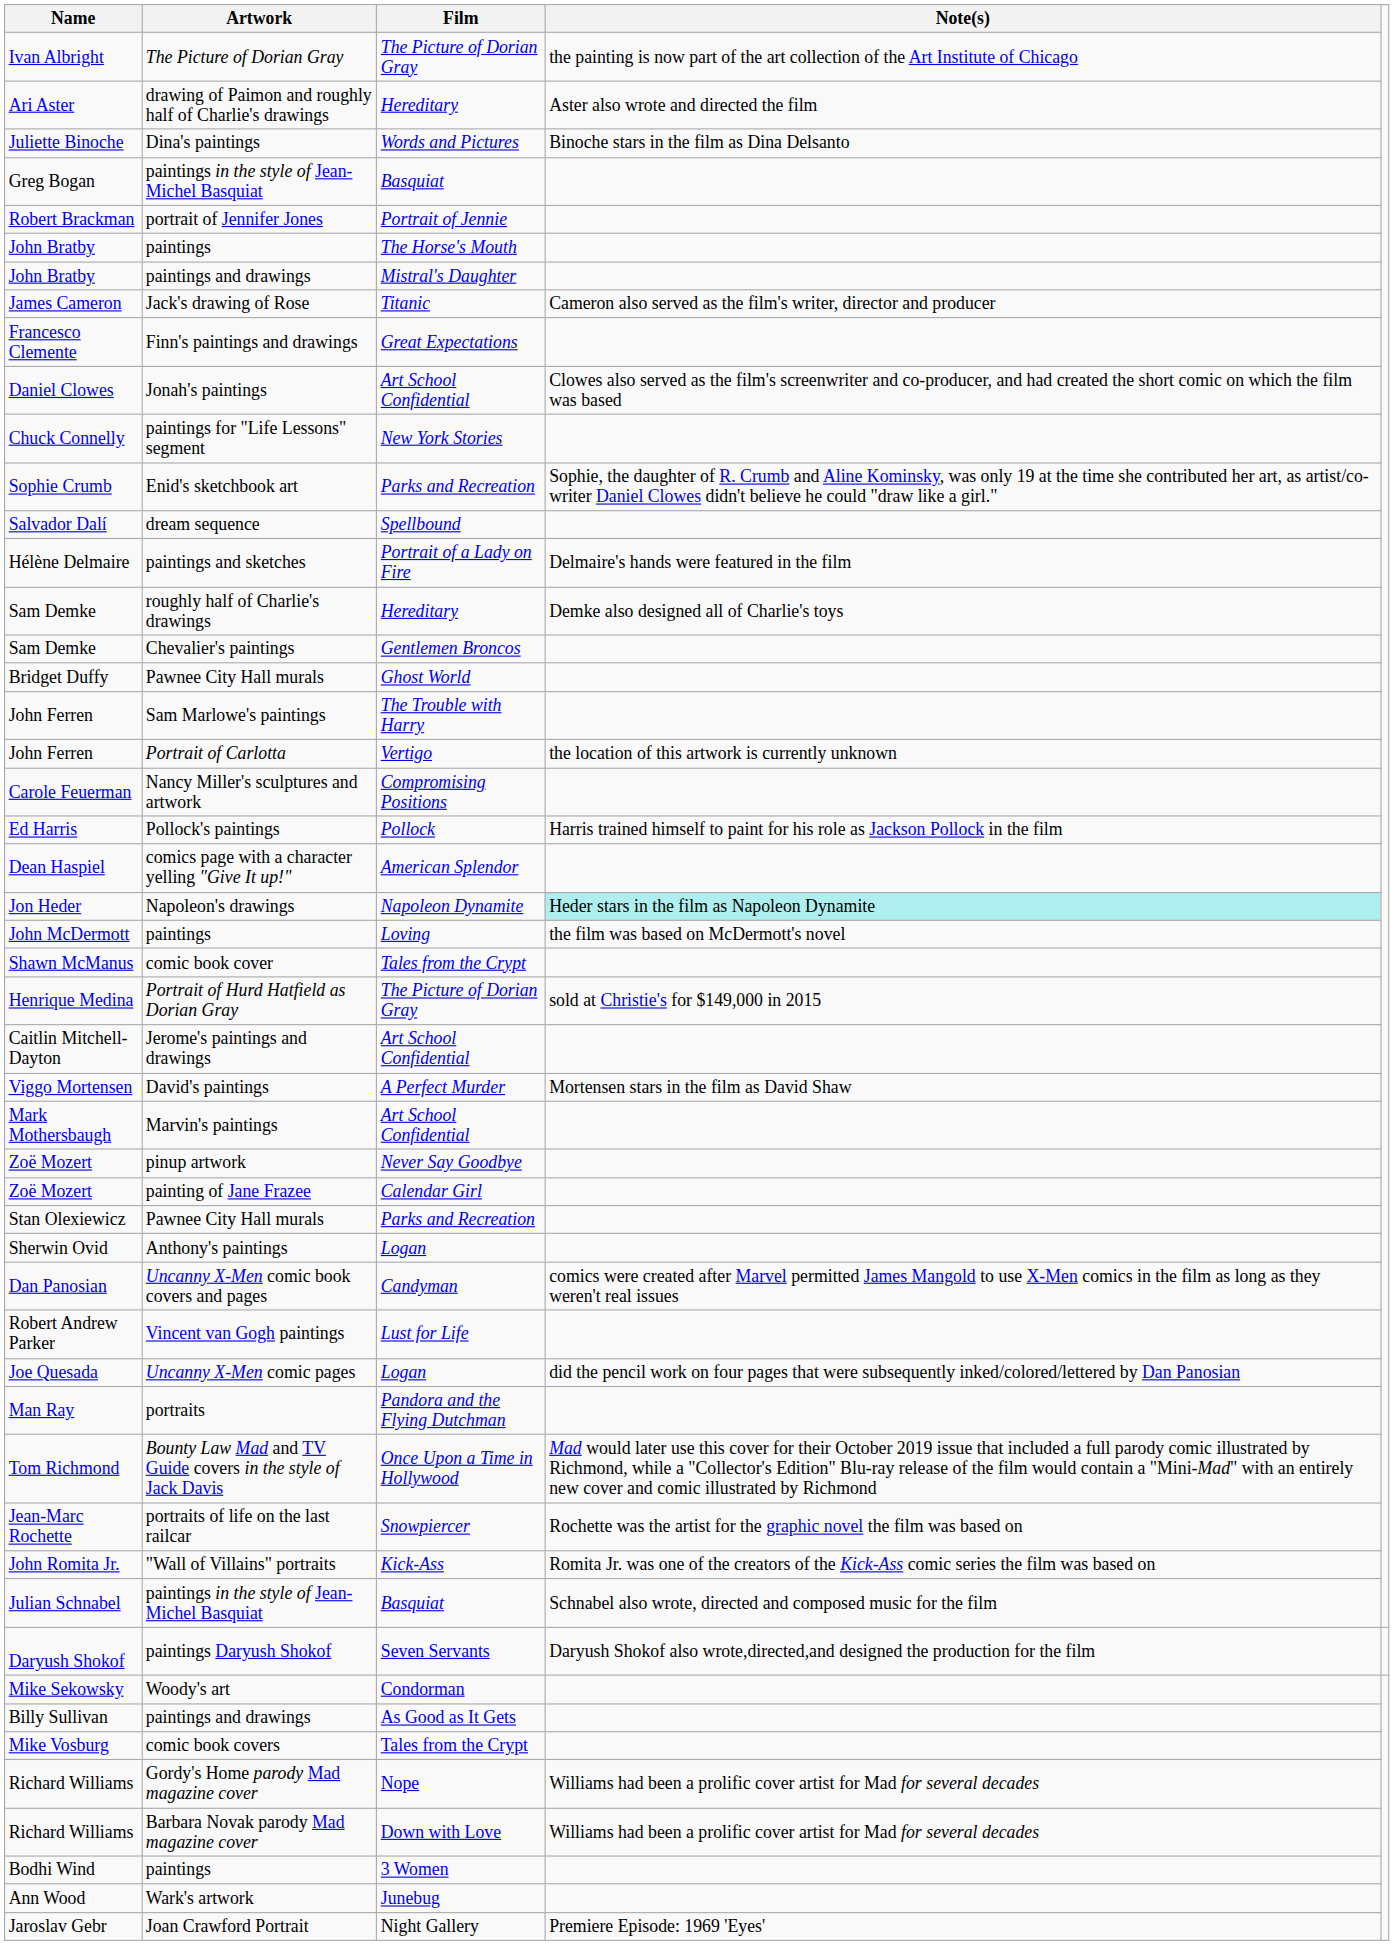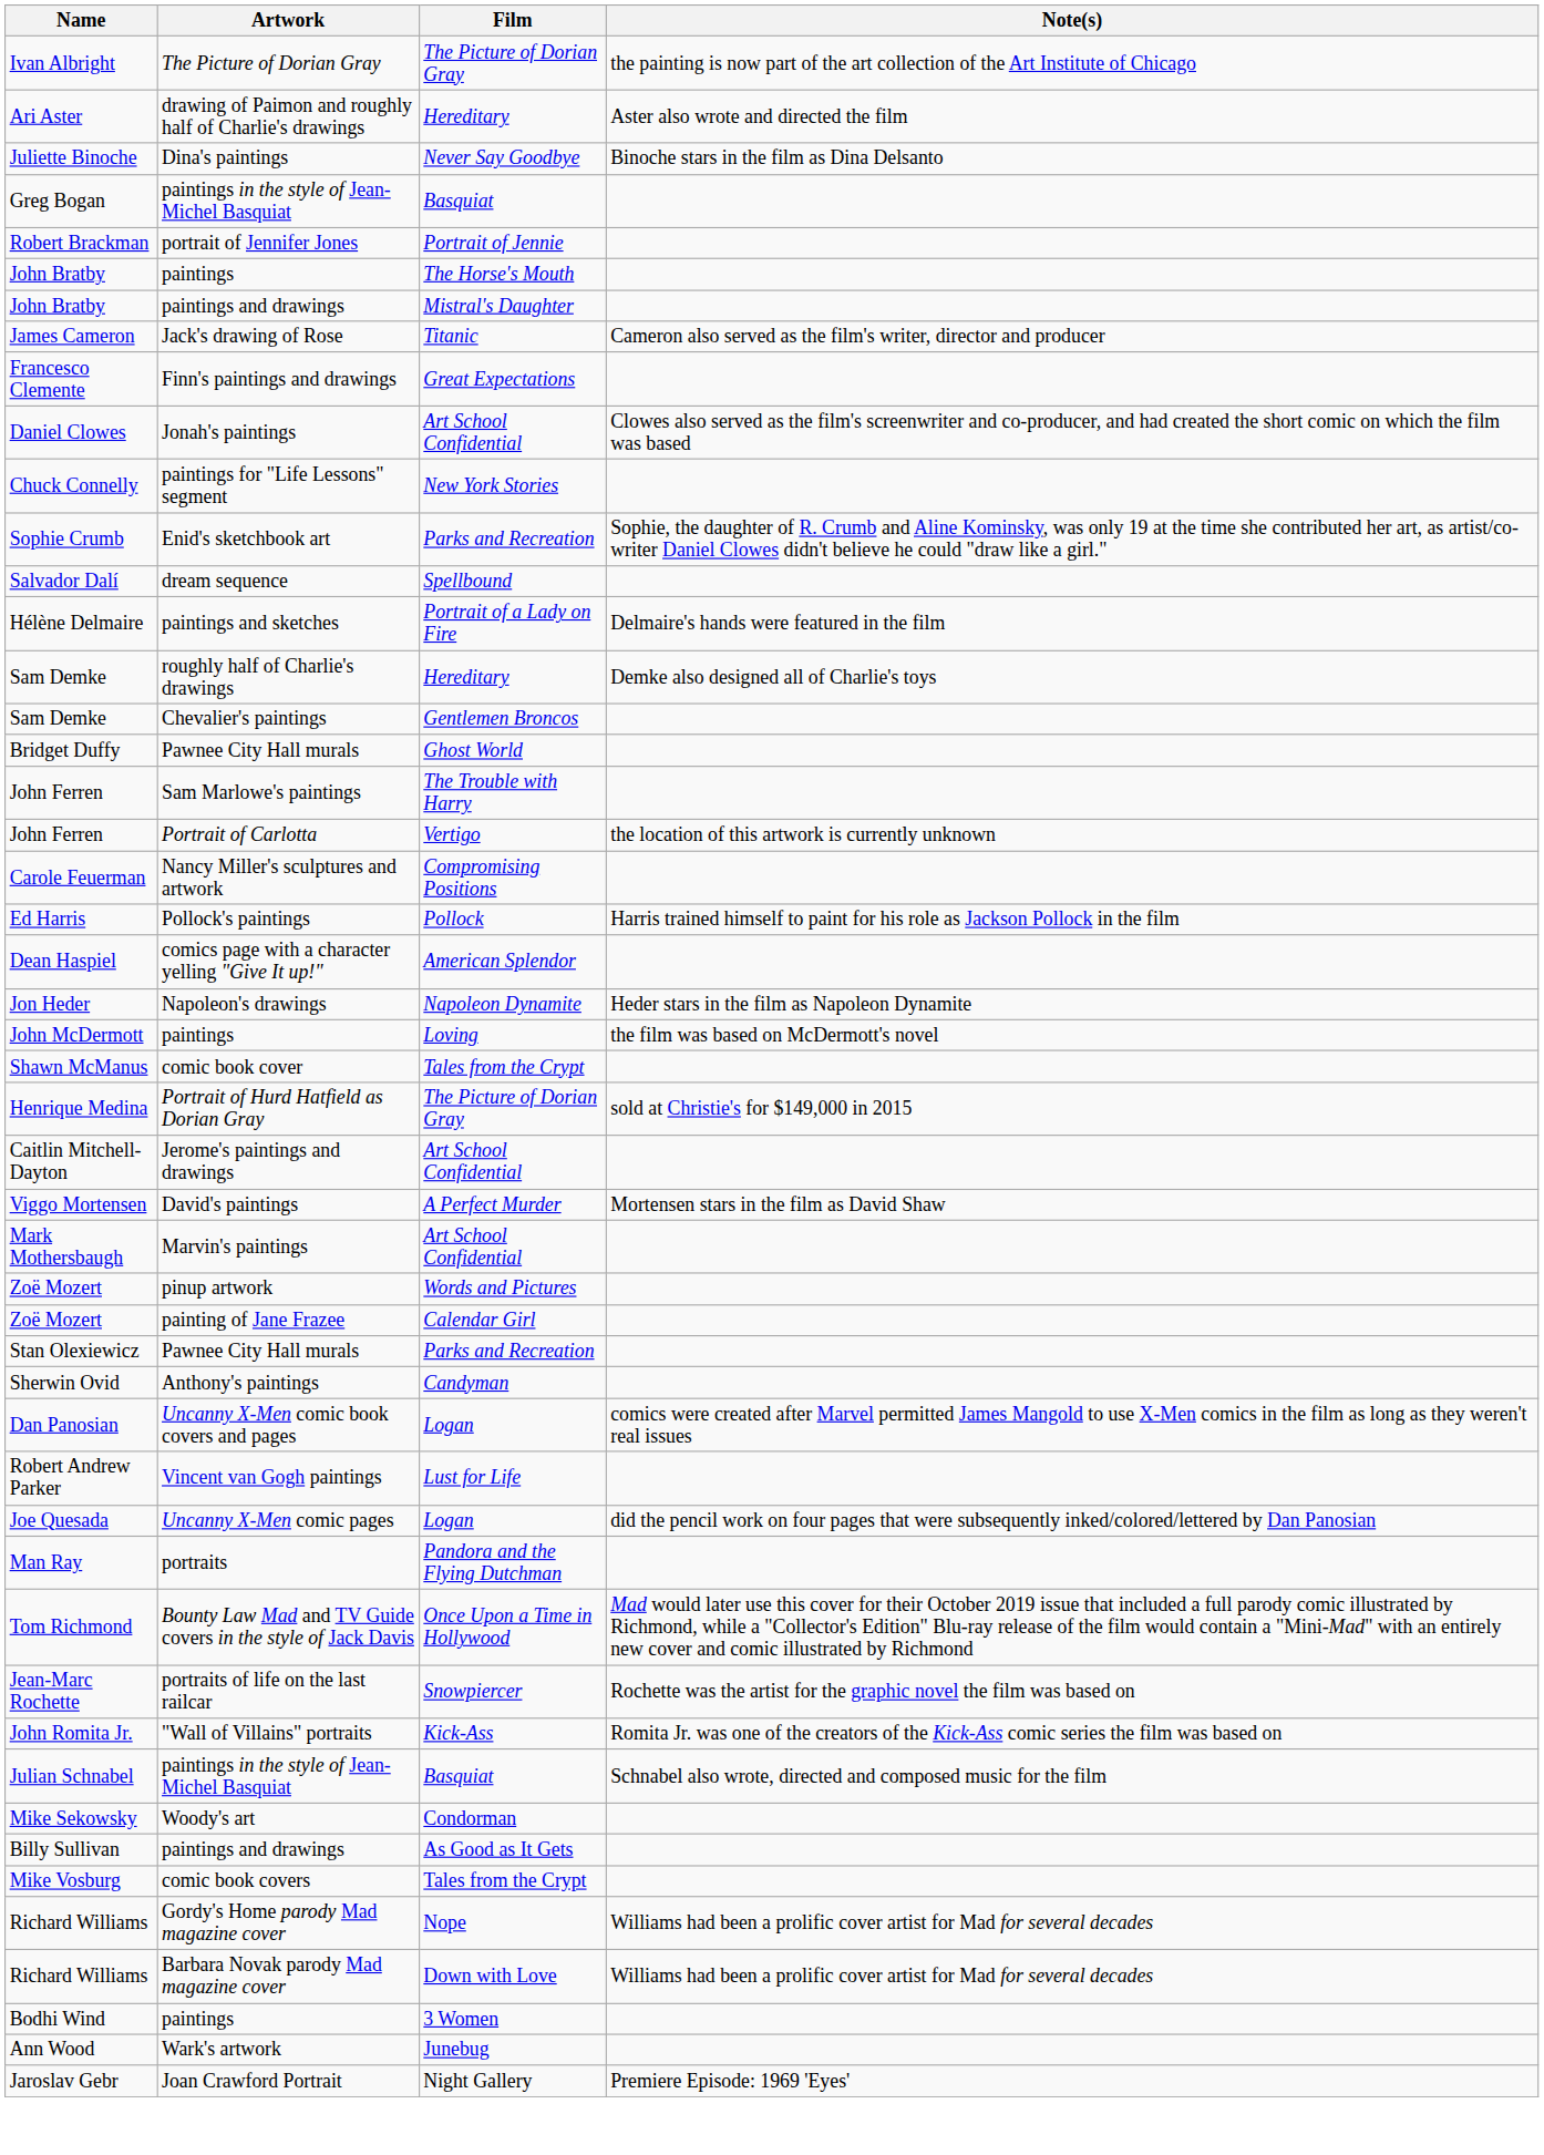 <table class="wikitable sortable">
 <tr>
 <th>Name</th>
 <th class=unsortable>Artwork</th>
 <th>Film</th>
 <th class=unsortable>Note(s)</th>
 </tr>
 <tr>
 <td data-sort-value="Albright, Ivan"><a href='#'>Ivan Albright</a></td>
 <td><em>The Picture of Dorian Gray</em></td>
 <td data-sort-value="Picture of Dorian Gray, The"><em><a href='#'>The Picture of Dorian Gray</a></em></td>
 <td>the painting is now part of the art collection of the <a href='#'>Art Institute of Chicago</a></td>
 </tr>
 <tr>
 <td data-sort-value="Aster, Ari"><a href='#'>Ari Aster</a></td>
 <td>drawing of Paimon and roughly half of Charlie's drawings</td>
 <td><em><a href='#'>Hereditary</a></em></td>
 <td>Aster also wrote and directed the film</td>
 </tr>
 <tr>
 <td data-sort-value="Binoche, Juliette"><a href='#'>Juliette Binoche</a></td>
 <td>Dina's paintings</td>
-<td><em><a href='#'>Words and Pictures</a></em></td>
+<td><em><a href='#'>Never Say Goodbye</a></em></td>
 <td>Binoche stars in the film as Dina Delsanto</td>
 </tr>
 <tr>
 <td data-sort-value="Bogan, Greg">Greg Bogan</td>
 <td>paintings <em>in the style of</em> <a href='#'>Jean-Michel Basquiat</a></td>
 <td><em><a href='#'>Basquiat</a></em></td>
 <td></td>
 </tr>
 <tr>
 <td data-sort-value="Brackman, Robert"><a href='#'>Robert Brackman</a></td>
 <td>portrait of <a href='#'>Jennifer Jones</a></td>
 <td><em><a href='#'>Portrait of Jennie</a></em></td>
 <td></td>
 </tr>
 <tr>
 <td data-sort-value="Bratby, John"><a href='#'>John Bratby</a></td>
 <td>paintings</td>
 <td data-sort-value="Horse's Mouth, The"><em><a href='#'>The Horse's Mouth</a></em></td>
 <td></td>
 </tr>
 <tr>
 <td data-sort-value="Bratby, John"><a href='#'>John Bratby</a></td>
 <td>paintings and drawings</td>
 <td><em><a href='#'>Mistral's Daughter</a></em></td>
 <td></td>
 </tr>
 <tr>
 <td data-sort-value="Cameron, James"><a href='#'>James Cameron</a></td>
 <td>Jack's drawing of Rose</td>
 <td><em><a href='#'>Titanic</a></em></td>
 <td>Cameron also served as the film's writer, director and producer</td>
 </tr>
 <tr>
 <td data-sort-value="Clemente, Francesco"><a href='#'>Francesco Clemente</a></td>
 <td>Finn's paintings and drawings</td>
 <td><em><a href='#'>Great Expectations</a></em></td>
 <td></td>
 </tr>
 <tr>
 <td data-sort-value="Clowes, Daniel"><a href='#'>Daniel Clowes</a></td>
 <td>Jonah's paintings</td>
 <td><em><a href='#'>Art School Confidential</a></em></td>
 <td>Clowes also served as the film's screenwriter and co-producer, and had created the short comic on which the film was based</td>
 </tr>
 <tr>
 <td data-sort-value="Connelly, Chuck"><a href='#'>Chuck Connelly</a></td>
 <td>paintings for "Life Lessons" segment</td>
 <td><em><a href='#'>New York Stories</a></em></td>
 <td></td>
 </tr>
 <tr>
 <td data-sort-value="Crumb, Sophie"><a href='#'>Sophie Crumb</a></td>
 <td>Enid's sketchbook art</td>
 <td><em><a href='#'>Parks and Recreation</a></em></td>
 <td>Sophie, the daughter of <a href='#'>R. Crumb</a> and <a href='#'>Aline Kominsky</a>, was only 19 at the time she contributed her art, as artist/co-writer <a href='#'>Daniel Clowes</a> didn't believe he could "draw like a girl."</td>
 </tr>
 <tr>
 <td data-sort-value="Dalí, Salvador"><a href='#'>Salvador Dalí</a></td>
 <td>dream sequence</td>
 <td><em><a href='#'>Spellbound</a></em></td>
 <td></td>
 </tr>
 <tr>
 <td data-sort-value="Delmaire, Hélène">Hélène Delmaire</td>
 <td>paintings and sketches</td>
 <td><em><a href='#'>Portrait of a Lady on Fire</a></em></td>
 <td>Delmaire's hands were featured in the film</td>
 </tr>
 <tr>
 <td data-sort-value="Demke, Sam">Sam Demke</td>
 <td>roughly half of Charlie's drawings</td>
 <td><em><a href='#'>Hereditary</a></em></td>
 <td>Demke also designed all of Charlie's toys</td>
 </tr>
 <tr>
 <td data-sort-value="Demke, Sam">Sam Demke</td>
 <td>Chevalier's paintings</td>
 <td><em><a href='#'>Gentlemen Broncos</a></em></td>
 <td></td>
 </tr>
 <tr>
 <td data-sort-value="Duffy, Bridget">Bridget Duffy</td>
 <td>Pawnee City Hall murals</td>
 <td><em><a href='#'>Ghost World</a></em></td>
 <td></td>
 </tr>
 <tr>
 <td data-sort-value="Ferren, John">John Ferren</td>
 <td>Sam Marlowe's paintings</td>
 <td data-sort-value="Trouble with Harry, The"><em><a href='#'>The Trouble with Harry</a></em></td>
 <td></td>
 </tr>
 <tr>
 <td data-sort-value="Ferren, John">John Ferren</td>
 <td><em>Portrait of Carlotta</em></td>
 <td><em><a href='#'>Vertigo</a></em></td>
 <td>the location of this artwork is currently unknown</td>
 </tr>
 <tr>
 <td data-sort-value="Feuerman, Carole"><a href='#'>Carole Feuerman</a></td>
 <td>Nancy Miller's sculptures and artwork</td>
 <td><em><a href='#'>Compromising Positions</a></em></td>
 <td></td>
 </tr>
 <tr>
 <td data-sort-value="Harris, Ed"><a href='#'>Ed Harris</a></td>
 <td>Pollock's paintings</td>
 <td><em><a href='#'>Pollock</a></em></td>
 <td>Harris trained himself to paint for his role as <a href='#'>Jackson Pollock</a> in the film</td>
 </tr>
 <tr>
 <td data-sort-value="Haspiel, Dean"><a href='#'>Dean Haspiel</a></td>
 <td>comics page with a character yelling <em>"Give It up!"</em></td>
 <td><em><a href='#'>American Splendor</a></em></td>
 <td></td>
 </tr>
 <tr>
 <td data-sort-value="Heder, Jon"><a href='#'>Jon Heder</a></td>
 <td>Napoleon's drawings</td>
 <td><em><a href='#'>Napoleon Dynamite</a></em></td>
-<td style="background: paleturquoise;">Heder stars in the film as Napoleon Dynamite</td>
+<td>Heder stars in the film as Napoleon Dynamite</td>
 </tr>
 <tr>
 <td data-sort-value="McDermott, John"><a href='#'>John McDermott</a></td>
 <td>paintings</td>
 <td><em><a href='#'>Loving</a></em></td>
 <td>the film was based on McDermott's novel</td>
 </tr>
 <tr>
 <td data-sort-value="McManus, Shawn"><a href='#'>Shawn McManus</a></td>
 <td>comic book cover</td>
 <td><em><a href='#'>Tales from the Crypt</a></em></td>
 <td></td>
 </tr>
 <tr>
 <td data-sort-value="Medina, Henrique"><a href='#'>Henrique Medina</a></td>
 <td><em>Portrait of Hurd Hatfield as Dorian Gray</em></td>
 <td data-sort-value="Picture of Dorian Gray, The"><em><a href='#'>The Picture of Dorian Gray</a></em></td>
 <td>sold at <a href='#'>Christie's</a> for $149,000 in 2015</td>
 </tr>
 <tr>
 <td data-sort-value="Mitchell-Dayton, Caitlin">Caitlin Mitchell-Dayton</td>
 <td>Jerome's paintings and drawings</td>
 <td><em><a href='#'>Art School Confidential</a></em></td>
 <td></td>
 </tr>
 <tr>
 <td data-sort-value="Mortensen, Viggo"><a href='#'>Viggo Mortensen</a></td>
 <td>David's paintings</td>
 <td><em><a href='#'>A Perfect Murder</a></em></td>
 <td>Mortensen stars in the film as David Shaw</td>
 </tr>
 <tr>
 <td data-sort-value="Mothersbaugh, Mark"><a href='#'>Mark Mothersbaugh</a></td>
 <td>Marvin's paintings</td>
 <td><em><a href='#'>Art School Confidential</a></em></td>
 <td></td>
 </tr>
 <tr>
 <td data-sort-value="Mozert, Zoë"><a href='#'>Zoë Mozert</a></td>
 <td>pinup artwork</td>
-<td><em><a href='#'>Never Say Goodbye</a></em></td>
+<td><em><a href='#'>Words and Pictures</a></em></td>
 <td></td>
 </tr>
 <tr>
 <td data-sort-value="Mozert, Zoë"><a href='#'>Zoë Mozert</a></td>
 <td>painting of <a href='#'>Jane Frazee</a></td>
 <td><em><a href='#'>Calendar Girl</a></em></td>
 <td></td>
 </tr>
 <tr>
 <td data-sort-value="Olexiewicz, Stan">Stan Olexiewicz</td>
 <td>Pawnee City Hall murals</td>
 <td><em><a href='#'>Parks and Recreation</a></em></td>
 <td></td>
 </tr>
 <tr>
 <td data-sort-value="Ovid, Sherwin">Sherwin Ovid</td>
 <td>Anthony's paintings</td>
-<td><em><a href='#'>Logan</a></em></td>
+<td><em><a href='#'>Candyman</a></em></td>
 <td></td>
 </tr>
 <tr>
 <td data-sort-value="Panosian, Dan"><a href='#'>Dan Panosian</a></td>
 <td><em><a href='#'>Uncanny X-Men</a></em> comic book covers and pages</td>
-<td><em><a href='#'>Candyman</a></em></td>
+<td><em><a href='#'>Logan</a></em></td>
 <td>comics were created after <a href='#'>Marvel</a> permitted <a href='#'>James Mangold</a> to use <a href='#'>X-Men</a> comics in the film as long as they weren't real issues</td>
 </tr>
 <tr>
 <td data-sort-value="Parker, Robert Andrew">Robert Andrew Parker</td>
 <td><a href='#'>Vincent van Gogh</a> paintings</td>
 <td><em><a href='#'>Lust for Life</a></em></td>
 <td></td>
 </tr>
 <tr>
 <td data-sort-value="Quesada, Joe"><a href='#'>Joe Quesada</a></td>
 <td><em><a href='#'>Uncanny X-Men</a></em> comic pages</td>
 <td><em><a href='#'>Logan</a></em></td>
 <td>did the pencil work on four pages that were subsequently inked/colored/lettered by <a href='#'>Dan Panosian</a></td>
 </tr>
 <tr>
 <td data-sort-value="Ray, Man"><a href='#'>Man Ray</a></td>
 <td>portraits</td>
 <td><em><a href='#'>Pandora and the Flying Dutchman</a></em></td>
 <td></td>
 </tr>
 <tr>
 <td data-sort-value="Richmond, Tom"><a href='#'>Tom Richmond</a></td>
 <td><em>Bounty Law</em> <em><a href='#'>Mad</a></em> and <a href='#'>TV Guide</a> covers <em>in the style of</em> <a href='#'>Jack Davis</a></td>
 <td><em><a href='#'>Once Upon a Time in Hollywood</a></em></td>
 <td><em><a href='#'>Mad</a></em> would later use this cover for their October 2019 issue that included a full parody comic illustrated by Richmond, while a "Collector's Edition" Blu-ray release of the film would contain a "Mini-<em>Mad</em>" with an entirely new cover and comic illustrated by Richmond</td>
 </tr>
 <tr>
 <td data-sort-value="Rochette, Jean-Marc"><a href='#'>Jean-Marc Rochette</a></td>
 <td>portraits of life on the last railcar</td>
 <td><em><a href='#'>Snowpiercer</a></em></td>
 <td>Rochette was the artist for the <a href='#'>graphic novel</a> the film was based on</td>
 </tr>
 <tr>
 <td data-sort-value="Romita Jr., John"><a href='#'>John Romita Jr.</a></td>
 <td>"Wall of Villains" portraits</td>
 <td><em><a href='#'>Kick-Ass</a></em></td>
 <td>Romita Jr. was one of the creators of the <em><a href='#'>Kick-Ass</a></em> comic series the film was based on</td>
 </tr>
 <tr>
 <td data-sort-value="Schnabel, Julian"><a href='#'>Julian Schnabel</a></td>
 <td>paintings <em>in the style of</em> <a href='#'>Jean-Michel Basquiat</a></td>
 <td><em><a href='#'>Basquiat</a></em></td>
 <td>Schnabel also wrote, directed and composed music for the film</td>
-</tr>
-<tr>
-<td data-sort-value="Shokof, Daryush"><br><a href='#'>Daryush Shokof</a></td>
-<td>paintings <a href='#'>Daryush Shokof</a></td>
-<td><a href='#'>Seven Servants</a><em></td>
-<td>Daryush Shokof also wrote,directed,and designed the production for the film</td>
-<td></td>
 </tr>
 <tr>
 <td data-sort-value="Sekowsky, Mike"><a href='#'>Mike Sekowsky</a></td>
 <td>Woody's art</td>
 <td></em><a href='#'>Condorman</a><em></td>
 <td></td>
 </tr>
 <tr>
 <td data-sort-value="Sullivan, Billy">Billy Sullivan</td>
 <td>paintings and drawings</td>
 <td></em><a href='#'>As Good as It Gets</a><em></td>
 <td></td>
 </tr>
 <tr>
 <td data-sort-value="Vosburg, Mike"><a href='#'>Mike Vosburg</a></td>
 <td>comic book covers</td>
 <td></em><a href='#'>Tales from the Crypt</a><em></td>
 <td></td>
 </tr>
 <tr>
 <td data-sort-value="Williams, Richard">Richard Williams</td>
 <td></em>Gordy's Home<em> parody </em><a href='#'>Mad</a><em> magazine cover</td>
 <td></em><a href='#'>Nope</a><em></td>
 <td>Williams had been a prolific cover artist for </em>Mad<em> for several decades</td>
 </tr>
 <tr>
 <td data-sort-value="Williams, Richard">Richard Williams</td>
 <td>Barbara Novak parody </em><a href='#'>Mad</a><em> magazine cover</td>
 <td></em><a href='#'>Down with Love</a><em></td>
 <td>Williams had been a prolific cover artist for </em>Mad<em> for several decades</td>
 </tr>
 <tr>
 <td data-sort-value="Wind, Bodhi">Bodhi Wind</td>
 <td>paintings</td>
 <td></em><a href='#'>3 Women</a><em></td>
 <td></td>
 </tr>
 <tr>
 <td data-sort-value="Wood, Ann">Ann Wood</td>
 <td>Wark's artwork</td>
 <td></em><a href='#'>Junebug</a><em></td>
 <td></td>
 </tr>
 <tr>
 <td>Jaroslav Gebr</td>
 <td>Joan Crawford Portrait</td>
 <td>Night Gallery</td>
 <td>Premiere Episode: 1969 'Eyes'</td>
 </tr>
 </table>
